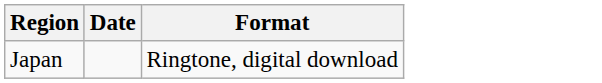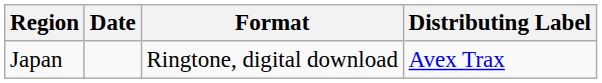 <table class="wikitable">
 <tr>
 <th>Region</th>
 <th>Date</th>
 <th>Format</th>
+<th>Distributing Label</th>
 </tr>
 <tr>
 <td>Japan</td>
 <td></td>
 <td>Ringtone, digital download</td>
+<td><a href='#'>Avex Trax</a></td>
 </tr>
 </table>
